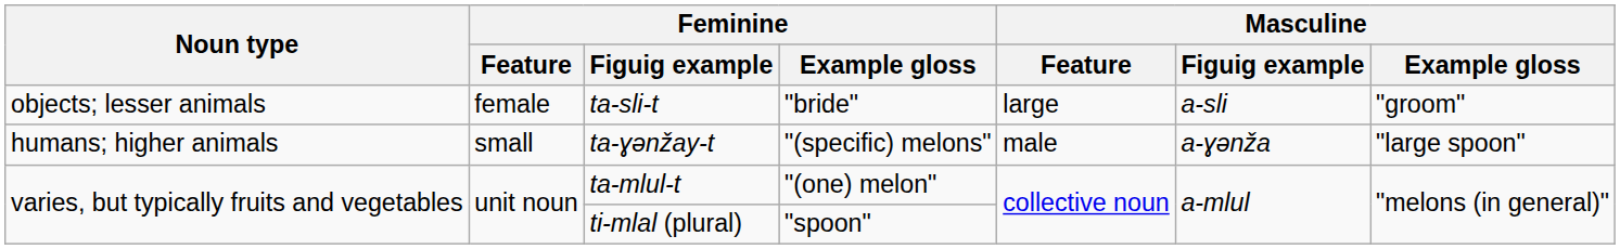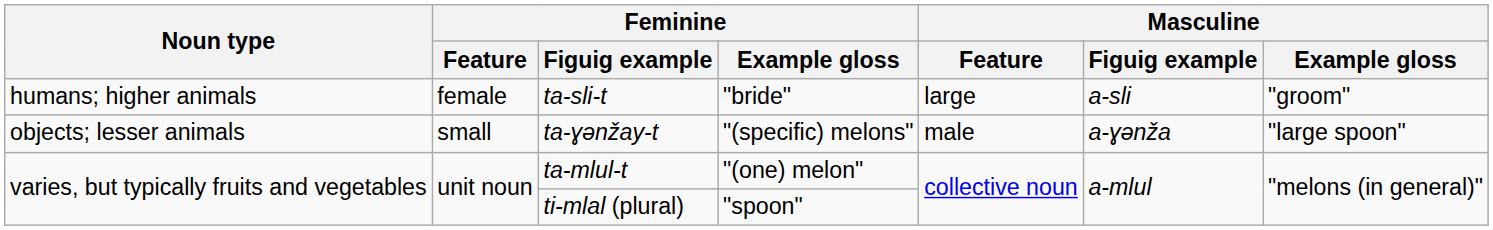 <table class="wikitable">
 <tr>
 <th rowspan="2">Noun type</th>
 <th colspan="3">Feminine</th>
 <th colspan="3">Masculine</th>
 </tr>
 <tr>
 <th>Feature</th>
 <th>Figuig example</th>
 <th>Example gloss</th>
 <th>Feature</th>
 <th>Figuig example</th>
 <th>Example gloss</th>
 </tr>
 <tr>
-<td>objects; lesser animals</td>
+<td>humans; higher animals</td>
 <td>female</td>
 <td><em>ta-sli-t</em></td>
 <td>"bride"</td>
 <td>large</td>
 <td><em>a-sli</em></td>
 <td>"groom"</td>
 </tr>
 <tr>
-<td>humans; higher animals</td>
+<td>objects; lesser animals</td>
 <td>small</td>
 <td><em>ta-ɣənžay-t</em></td>
 <td>"(specific) melons"</td>
 <td>male</td>
 <td><em>a-ɣənža</em></td>
 <td>"large spoon"</td>
 </tr>
 <tr>
 <td rowspan="2">varies, but typically fruits and vegetables</td>
 <td rowspan="2">unit noun</td>
 <td><em>ta-mlul-t</em></td>
 <td>"(one) melon"</td>
 <td rowspan="2"><a href='#'>collective noun</a></td>
 <td rowspan="2"><em>a-mlul</em></td>
 <td rowspan="2">"melons (in general)"</td>
 </tr>
 <tr>
 <td><em>ti-mlal</em> (plural)</td>
 <td>"spoon"</td>
 </tr>
 </table>
